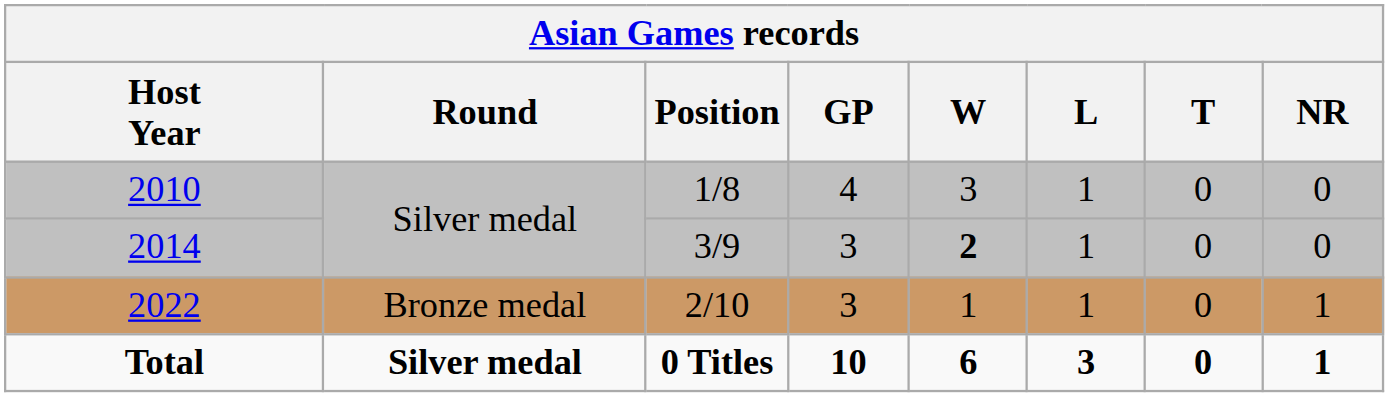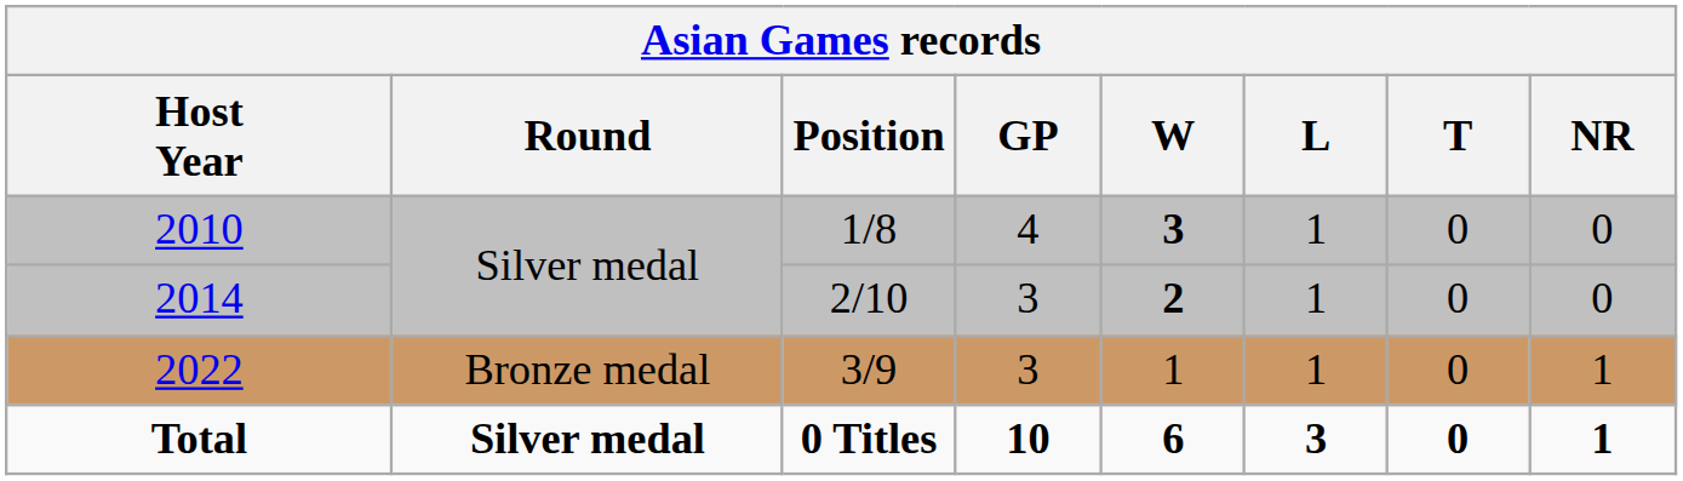 <table class="wikitable" style="text-align: center; width=900px;">
 <tr>
 <th colspan=9><a href='#'>Asian Games</a> records</th>
 </tr>
 <tr>
 <th width=150>Host<br>Year</th>
 <th width=150>Round</th>
 <th width=50>Position</th>
 <th width=50>GP</th>
 <th width=50>W</th>
 <th width=50>L</th>
 <th width=50>T</th>
 <th width=50>NR</th>
 </tr>
 <tr style="background:silver;">
 <td> <a href='#'>2010</a></td>
 <td rowspan=2>Silver medal</td>
 <td>1/8</td>
 <td>4</td>
-<td>3</td>
+<td><strong>3</strong></td>
 <td>1</td>
 <td>0</td>
 <td>0</td>
 </tr>
 <tr style="background:silver;">
 <td> <a href='#'>2014</a></td>
-<td>3/9</td>
+<td>2/10</td>
 <td>3</td>
 <td><strong>2</strong></td>
 <td>1</td>
 <td>0</td>
 <td>0</td>
 </tr>
 <tr style="background:#cc9966">
 <td> <a href='#'>2022</a></td>
 <td>Bronze medal</td>
-<td>2/10</td>
+<td>3/9</td>
 <td>3</td>
 <td>1</td>
 <td>1</td>
 <td>0</td>
 <td>1</td>
 </tr>
 <tr>
 <td><strong>Total</strong></td>
 <td><strong>Silver medal</strong></td>
 <td><strong>0 Titles</strong></td>
 <td><strong>10</strong></td>
 <td><strong>6</strong></td>
 <td><strong>3</strong></td>
 <td><strong>0</strong></td>
 <td><strong>1</strong></td>
 </tr>
 </table>
